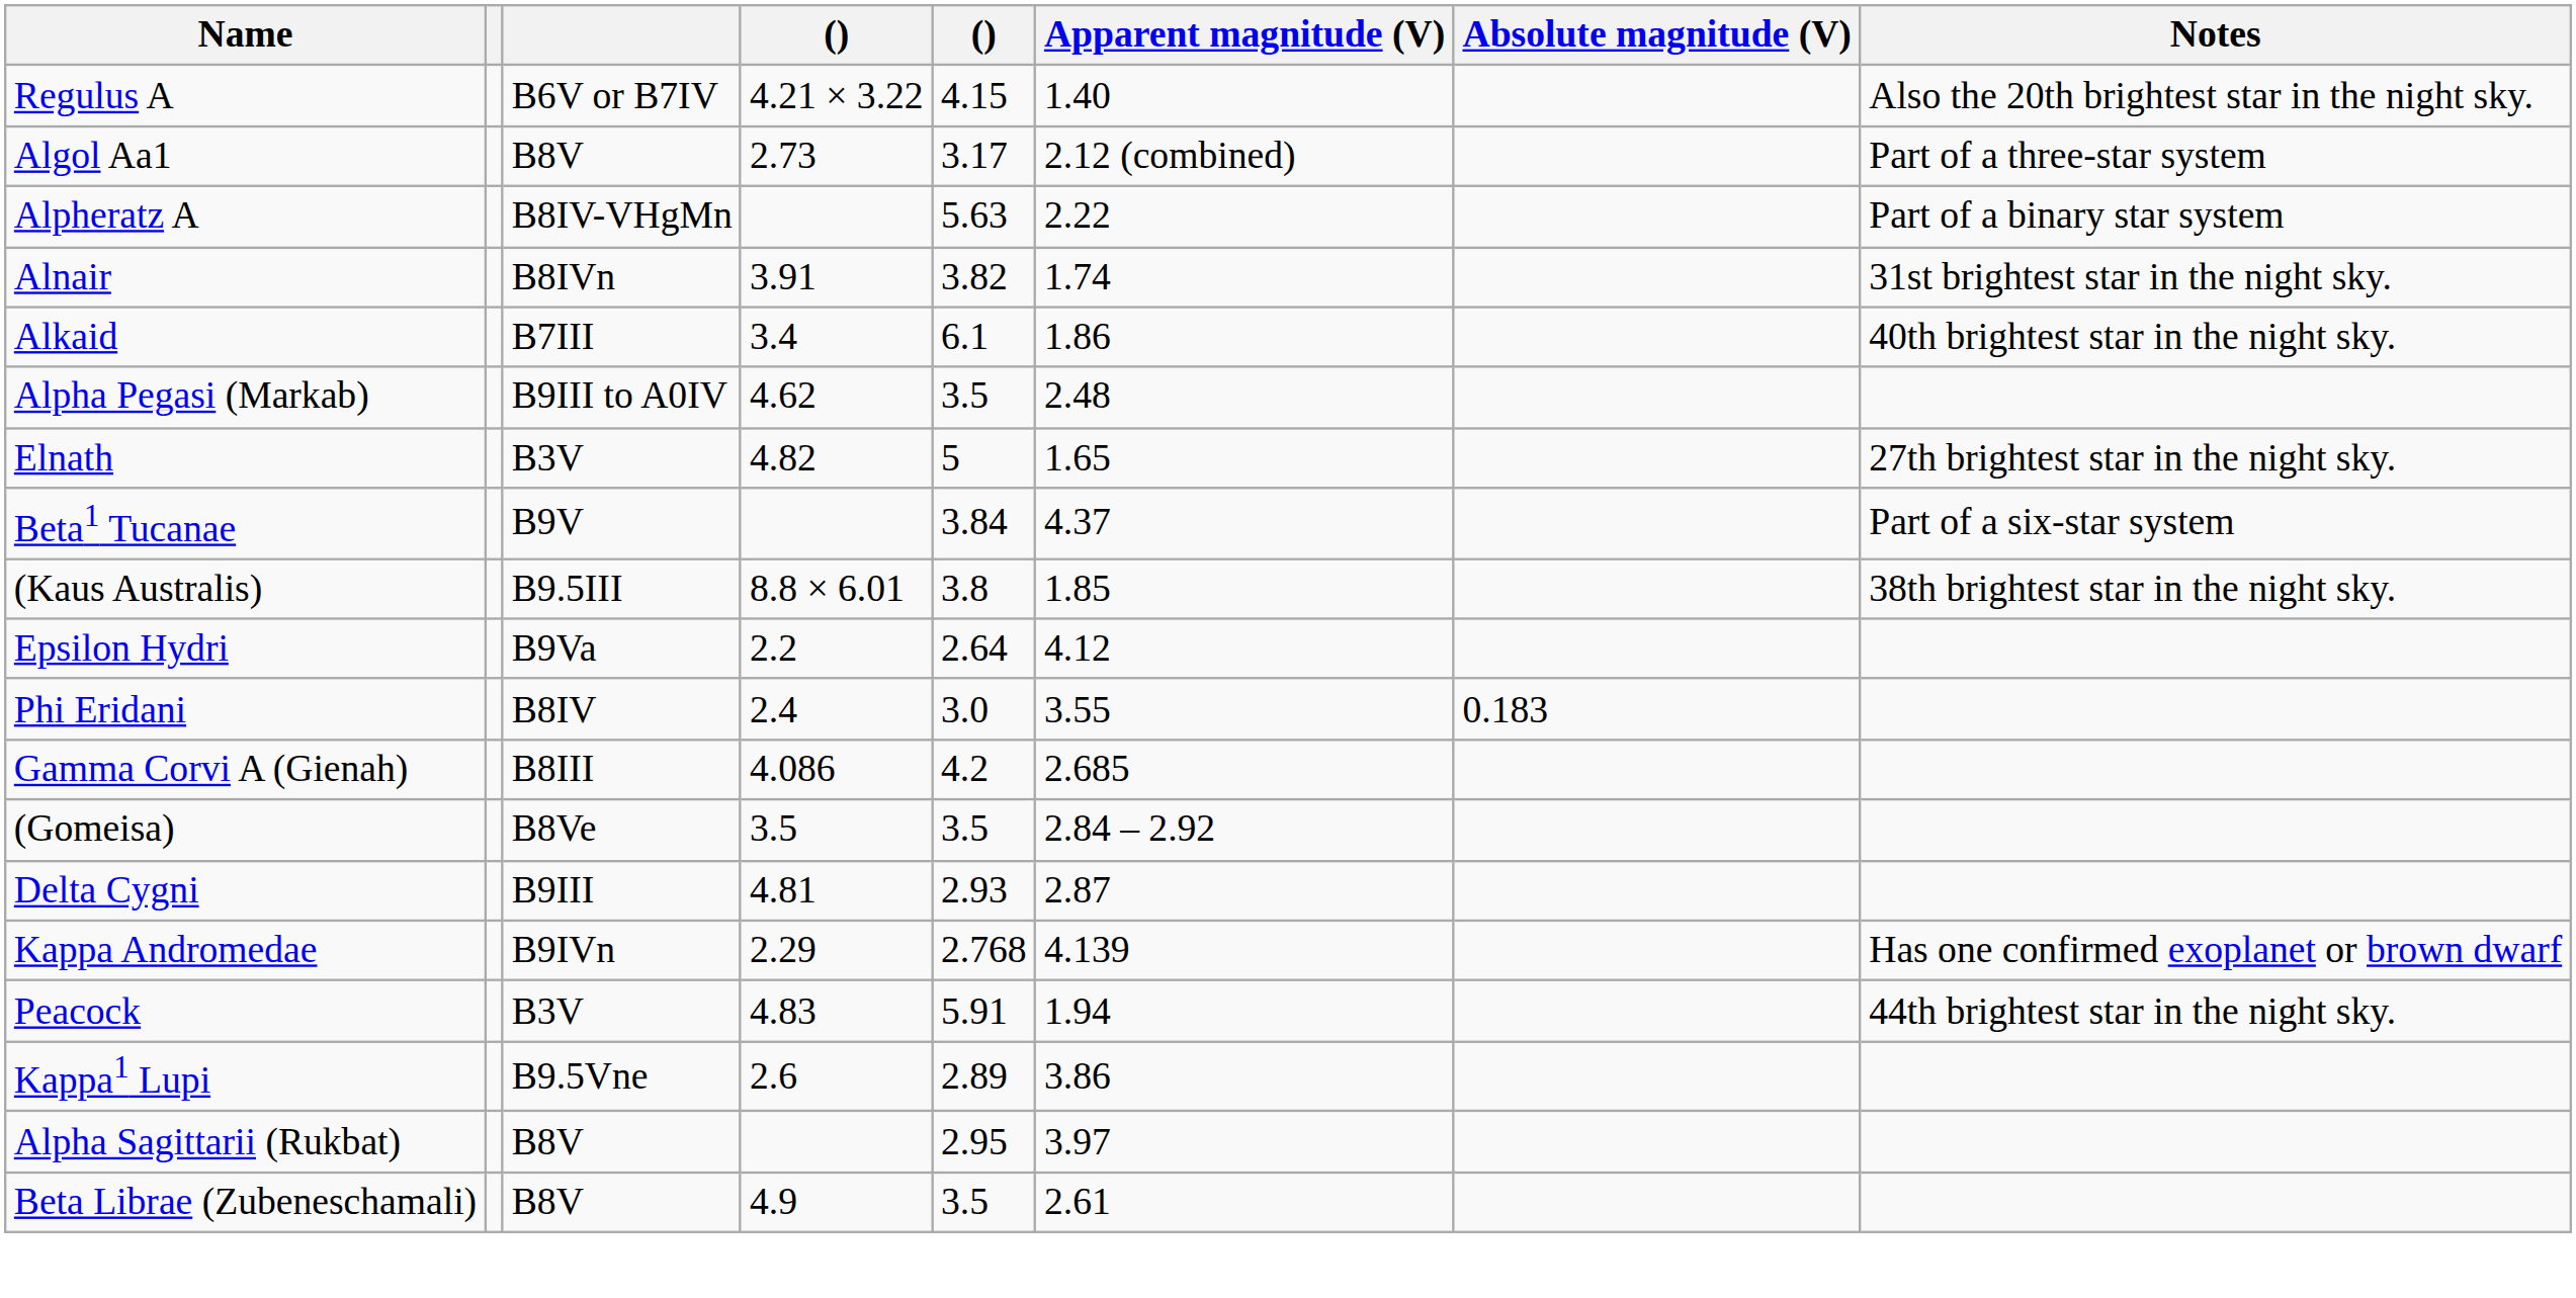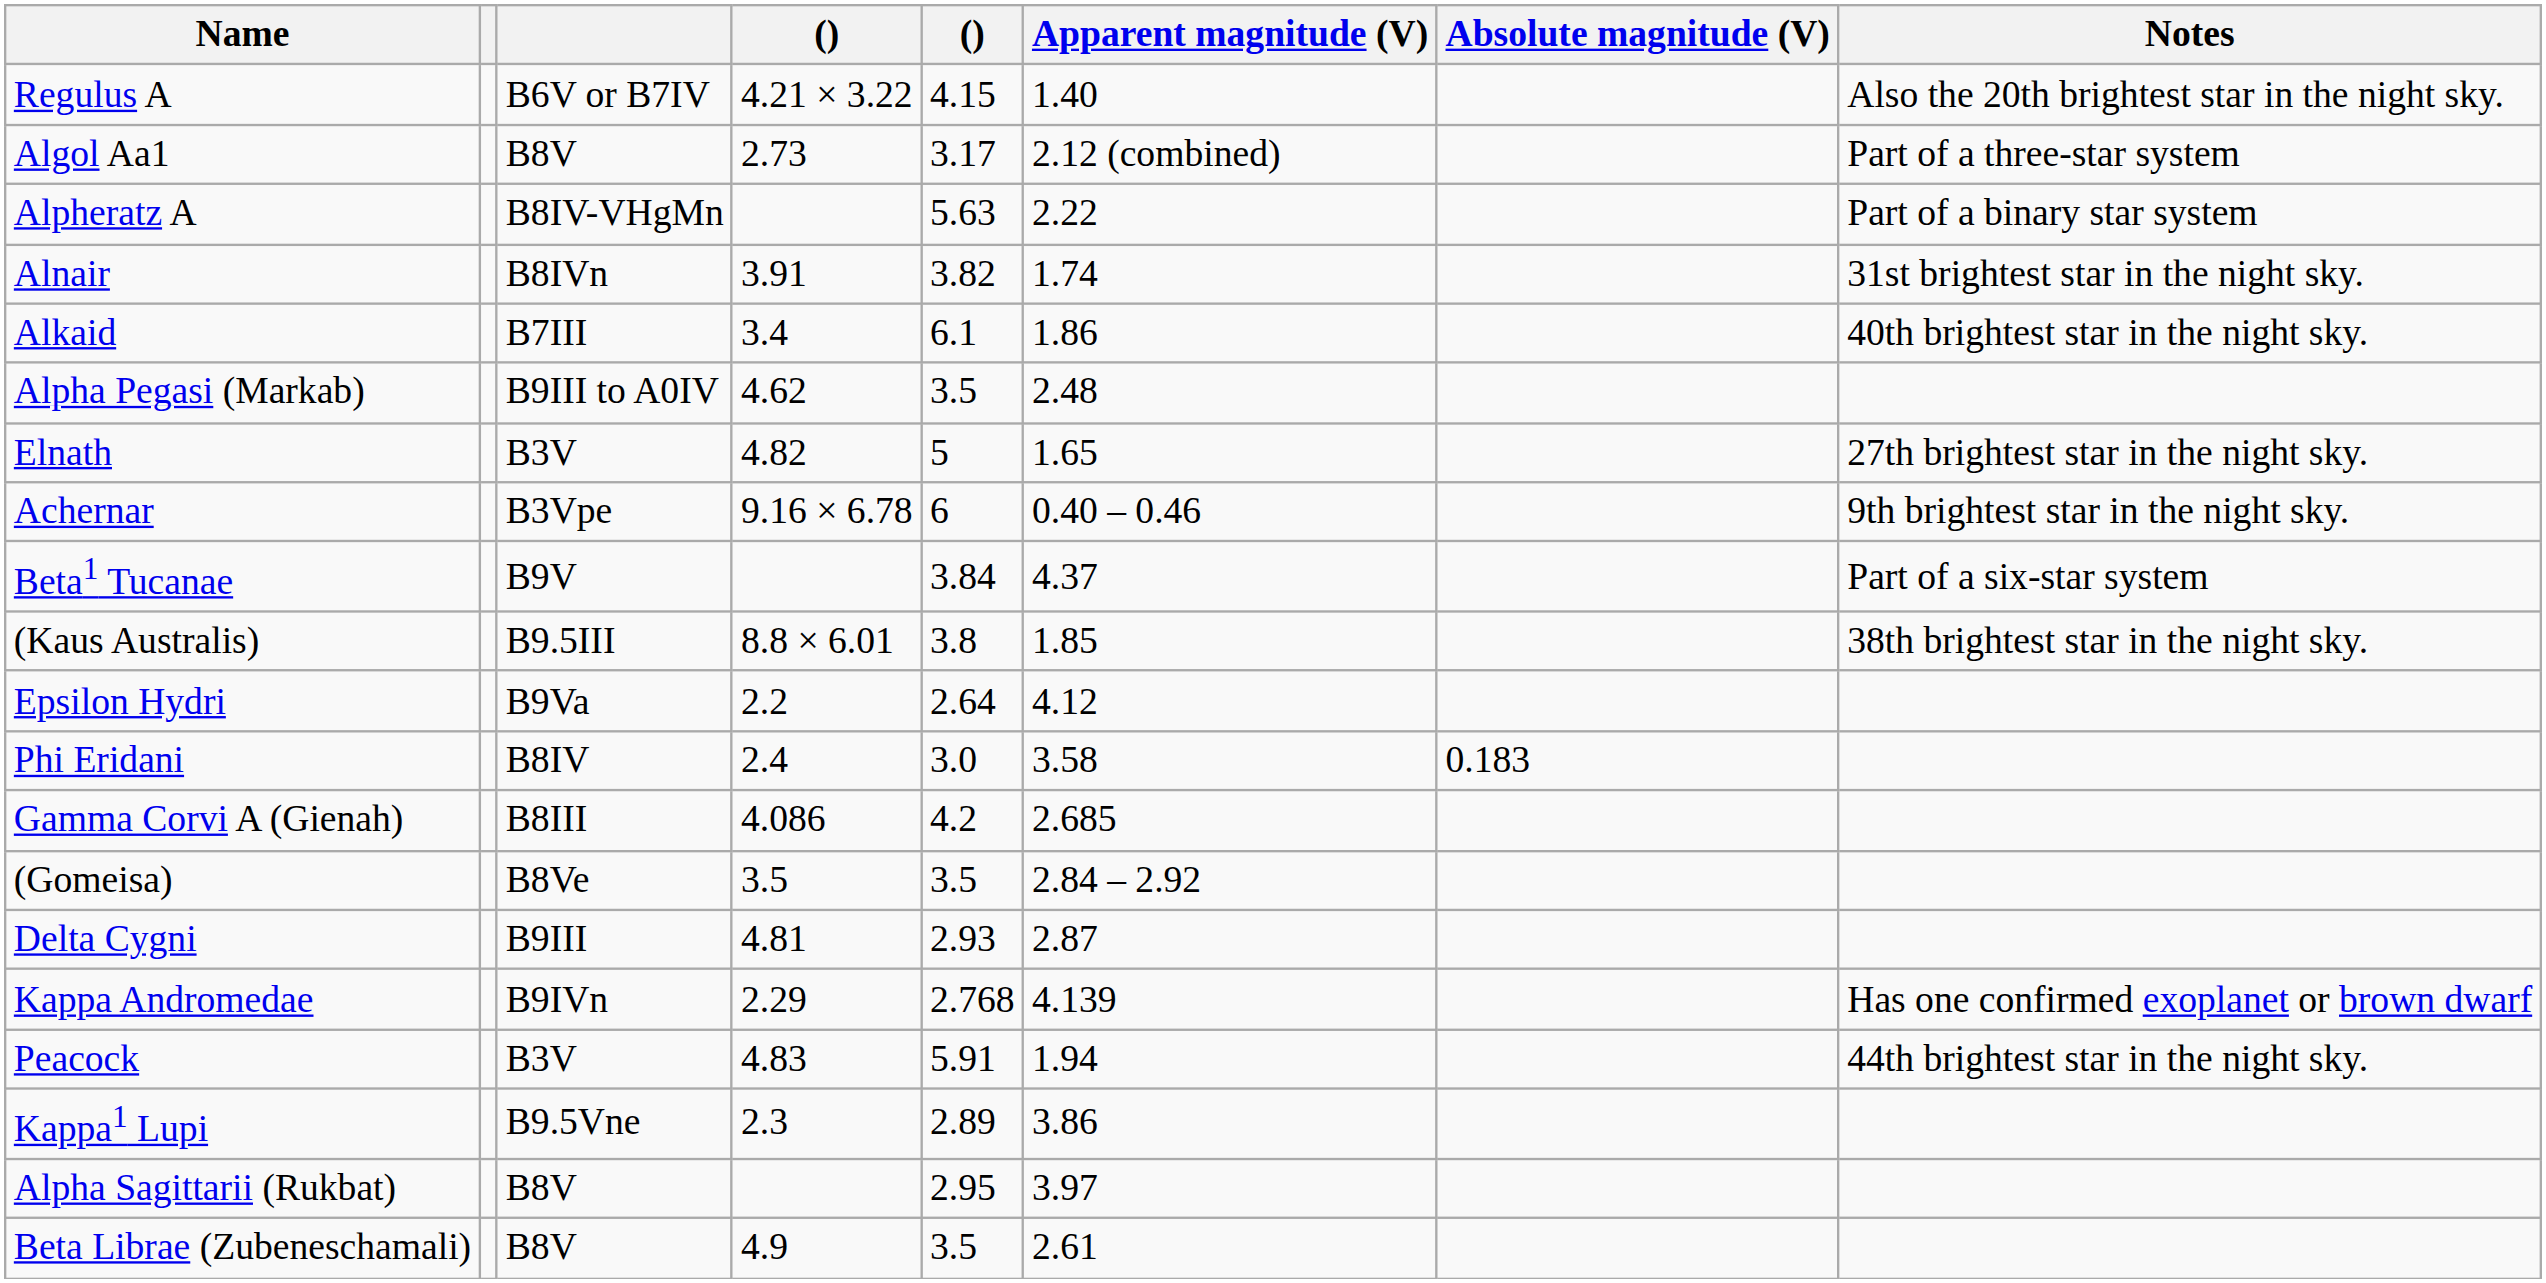 <table class="wikitable sortable sticky-header">
 <tr>
 <th>Name</th>
 <th></th>
 <th></th>
 <th data-sort-type="number"> ()</th>
 <th data-sort-type="number"> ()</th>
 <th data-sort-type="number"><a href='#'>Apparent magnitude</a> (V)</th>
 <th data-sort-type="number"><a href='#'>Absolute magnitude</a> (V)</th>
 <th>Notes</th>
 </tr>
 <tr>
 <td><a href='#'>Regulus</a> A</td>
 <td></td>
 <td>B6V or B7IV</td>
 <td>4.21 × 3.22</td>
 <td>4.15</td>
 <td>1.40</td>
 <td></td>
 <td> Also the 20th brightest star in the night sky.</td>
 </tr>
 <tr>
 <td><a href='#'>Algol</a> Aa1</td>
 <td></td>
 <td>B8V</td>
 <td>2.73</td>
 <td>3.17</td>
 <td>2.12 (combined)</td>
 <td></td>
 <td>Part of a three-star system</td>
 </tr>
 <tr>
 <td><a href='#'>Alpheratz</a> A</td>
 <td></td>
 <td>B8IV-VHgMn</td>
 <td></td>
 <td>5.63</td>
 <td>2.22</td>
 <td></td>
 <td>Part of a binary star system</td>
 </tr>
 <tr>
 <td><a href='#'>Alnair</a></td>
 <td></td>
 <td>B8IVn</td>
 <td>3.91</td>
 <td>3.82</td>
 <td>1.74</td>
 <td></td>
 <td>31st brightest star in the night sky.</td>
 </tr>
 <tr>
 <td><a href='#'>Alkaid</a></td>
 <td></td>
 <td>B7III</td>
 <td>3.4</td>
 <td>6.1</td>
 <td>1.86</td>
 <td></td>
 <td>40th brightest star in the night sky.</td>
 </tr>
 <tr>
 <td><a href='#'>Alpha Pegasi</a> (Markab)</td>
 <td></td>
 <td>B9III to A0IV</td>
 <td>4.62</td>
 <td>3.5</td>
 <td>2.48</td>
 <td></td>
 <td></td>
 </tr>
 <tr>
 <td><a href='#'>Elnath</a></td>
 <td></td>
 <td>B3V</td>
 <td>4.82</td>
 <td>5</td>
 <td>1.65</td>
 <td></td>
 <td>27th brightest star in the night sky.</td>
 </tr>
 <tr>
+<td><a href='#'>Achernar</a></td>
+<td></td>
+<td>B3Vpe</td>
+<td>9.16 × 6.78</td>
+<td>6</td>
+<td>0.40 – 0.46</td>
+<td></td>
+<td>9th brightest star in the night sky.</td>
+</tr>
+<tr>
 <td><a href='#'>Beta<sup>1</sup> Tucanae</a></td>
 <td></td>
 <td>B9V</td>
 <td></td>
 <td>3.84</td>
 <td>4.37</td>
 <td></td>
 <td>Part of a six-star system</td>
 </tr>
 <tr>
 <td> (Kaus Australis)</td>
 <td></td>
 <td>B9.5III</td>
 <td>8.8 × 6.01</td>
 <td>3.8</td>
 <td>1.85</td>
 <td></td>
 <td>38th brightest star in the night sky.</td>
 </tr>
 <tr>
 <td><a href='#'>Epsilon Hydri</a></td>
 <td></td>
 <td>B9Va</td>
 <td>2.2</td>
 <td>2.64</td>
 <td>4.12</td>
 <td></td>
 <td></td>
 </tr>
 <tr>
 <td><a href='#'>Phi Eridani</a></td>
 <td></td>
 <td>B8IV</td>
 <td>2.4</td>
 <td>3.0</td>
-<td>3.55</td>
+<td>3.58</td>
 <td>0.183</td>
 <td></td>
 </tr>
 <tr>
 <td><a href='#'>Gamma Corvi</a> A (Gienah)</td>
 <td></td>
 <td>B8III</td>
 <td>4.086</td>
 <td>4.2</td>
 <td>2.685</td>
 <td></td>
 <td></td>
 </tr>
 <tr>
 <td> (Gomeisa)</td>
 <td></td>
 <td>B8Ve</td>
 <td>3.5</td>
 <td>3.5</td>
 <td>2.84 – 2.92</td>
 <td></td>
 <td></td>
 </tr>
 <tr>
 <td><a href='#'>Delta Cygni</a></td>
 <td></td>
 <td>B9III</td>
 <td>4.81</td>
 <td>2.93</td>
 <td>2.87</td>
 <td></td>
 <td></td>
 </tr>
 <tr>
 <td><a href='#'>Kappa Andromedae</a></td>
 <td></td>
 <td>B9IVn</td>
 <td>2.29</td>
 <td>2.768</td>
 <td>4.139</td>
 <td></td>
 <td>Has one confirmed <a href='#'>exoplanet</a> or <a href='#'>brown dwarf</a></td>
 </tr>
 <tr>
 <td><a href='#'>Peacock</a></td>
 <td></td>
 <td>B3V</td>
 <td>4.83</td>
 <td>5.91</td>
 <td>1.94</td>
 <td></td>
 <td>44th brightest star in the night sky.</td>
 </tr>
 <tr>
 <td><a href='#'>Kappa<sup>1</sup> Lupi</a></td>
 <td></td>
 <td>B9.5Vne</td>
-<td>2.6</td>
+<td>2.3</td>
 <td>2.89</td>
 <td>3.86</td>
 <td></td>
 <td></td>
 </tr>
 <tr>
 <td><a href='#'>Alpha Sagittarii</a> (Rukbat)</td>
 <td></td>
 <td>B8V</td>
 <td></td>
 <td>2.95</td>
 <td>3.97</td>
 <td></td>
 <td></td>
 </tr>
 <tr>
 <td><a href='#'>Beta Librae</a> (Zubeneschamali)</td>
 <td></td>
 <td>B8V</td>
 <td>4.9</td>
 <td>3.5</td>
 <td>2.61</td>
 <td></td>
 <td></td>
 </tr>
 </table>
